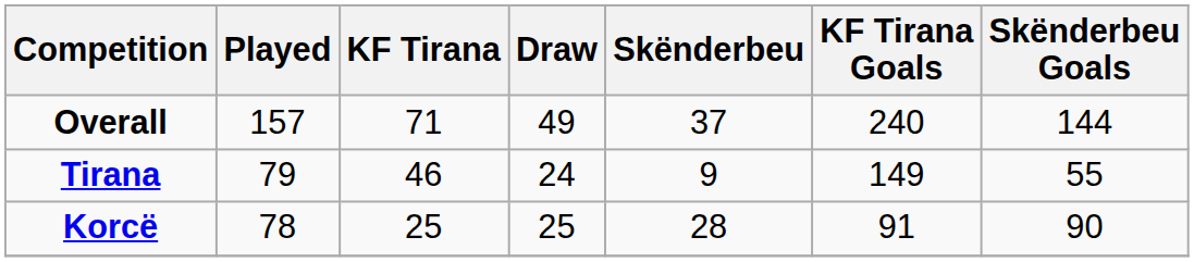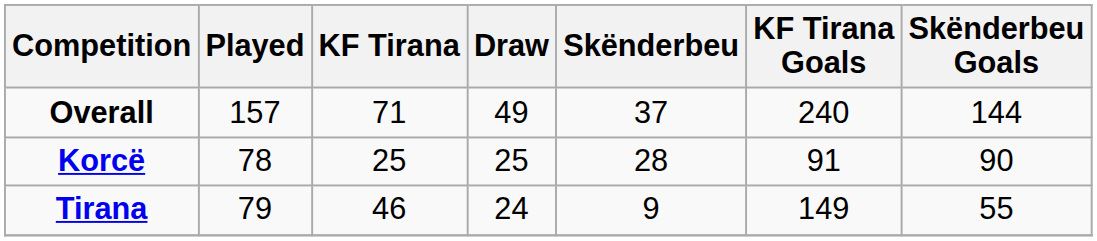 <table class=wikitable style="text-align:center">
 <tr>
 <th>Competition</th>
 <th>Played</th>
 <th>KF Tirana</th>
 <th>Draw</th>
 <th>Skënderbeu</th>
 <th>KF Tirana <br> Goals</th>
 <th>Skënderbeu <br> Goals</th>
 </tr>
 <tr>
 <td><strong>Overall</strong></td>
 <td>157</td>
 <td>71</td>
 <td>49</td>
 <td>37</td>
 <td>240</td>
 <td>144</td>
 </tr>
 <tr>
+<td><strong><a href='#'>Korcë</a></strong></td>
+<td>78</td>
+<td>25</td>
+<td>25</td>
+<td>28</td>
+<td>91</td>
+<td>90</td>
+</tr>
+<tr>
 <td><strong><a href='#'>Tirana</a></strong></td>
 <td>79</td>
 <td>46</td>
 <td>24</td>
 <td>9</td>
 <td>149</td>
 <td>55</td>
 </tr>
 <tr>
-<td><strong><a href='#'>Korcë</a></strong></td>
-<td>78</td>
-<td>25</td>
-<td>25</td>
-<td>28</td>
-<td>91</td>
-<td>90</td>
-</tr>
-<tr>
 </tr>
 </table>
